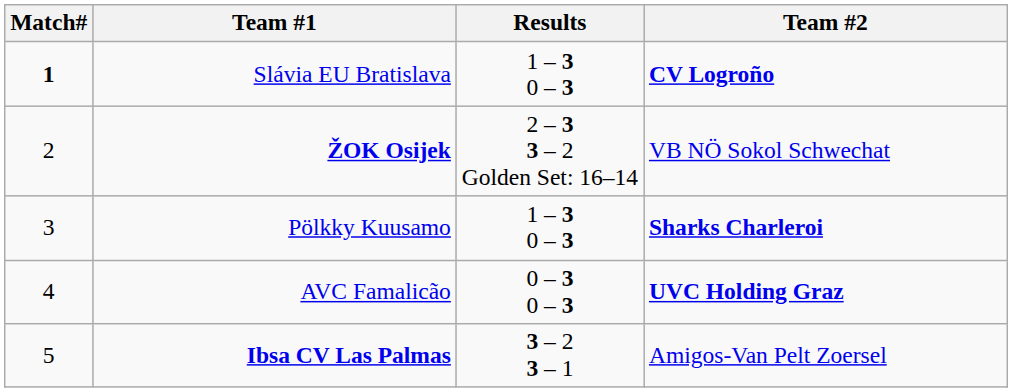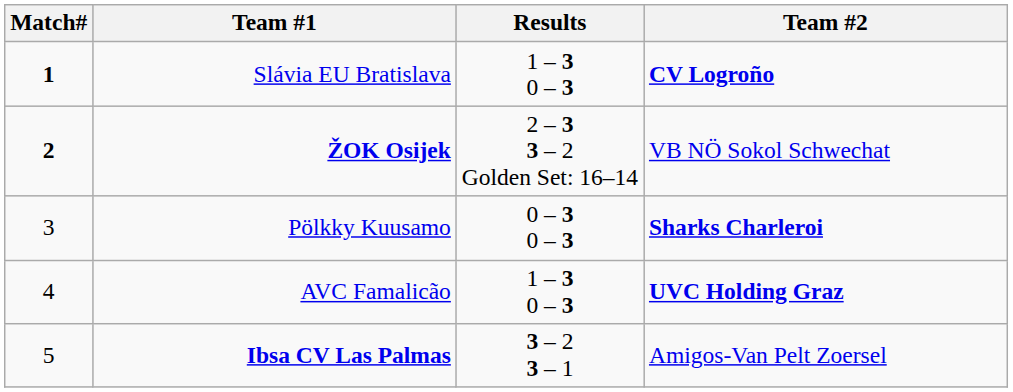 <table class="wikitable" style="border-collapse: collapse;">
 <tr>
 <th>Match#</th>
 <th align="right" width="240">Team #1</th>
 <th>  Results  </th>
 <th align="left" width="240">Team #2</th>
 </tr>
 <tr>
 <td align="center"><strong>1</strong></td>
 <td align="right"><a href='#'>Slávia EU Bratislava</a> </td>
 <td align="center">1 – <strong>3</strong> <br> 0 – <strong>3</strong></td>
 <td> <strong><a href='#'>CV Logroño</a></strong></td>
 </tr>
 <tr>
-<td align="center">2</td>
+<td align="center"><strong>2</strong></td>
 <td align="right"><strong><a href='#'>ŽOK Osijek</a></strong> </td>
 <td align="center">2 – <strong>3</strong> <br> <strong>3</strong> – 2 <br>Golden Set: 16–14</td>
 <td> <a href='#'>VB NÖ Sokol Schwechat</a></td>
 </tr>
 <tr>
 <td align="center">3</td>
 <td align="right"><a href='#'>Pölkky Kuusamo</a> </td>
-<td align="center">1 – <strong>3</strong> <br> 0 – <strong>3</strong></td>
+<td align="center">0 – <strong>3</strong> <br> 0 – <strong>3</strong></td>
 <td> <strong><a href='#'>Sharks Charleroi</a></strong></td>
 </tr>
 <tr>
 <td align="center">4</td>
 <td align="right"><a href='#'>AVC Famalicão</a> </td>
-<td align="center">0 – <strong>3</strong> <br> 0 – <strong>3</strong></td>
+<td align="center">1 – <strong>3</strong> <br> 0 – <strong>3</strong></td>
 <td> <strong><a href='#'>UVC Holding Graz</a></strong></td>
 </tr>
 <tr>
 <td align="center">5</td>
 <td align="right"><strong><a href='#'>Ibsa CV Las Palmas</a></strong> </td>
 <td align="center"><strong>3</strong> – 2 <br> <strong>3</strong> – 1</td>
 <td> <a href='#'>Amigos-Van Pelt Zoersel</a></td>
 </tr>
 </table>
